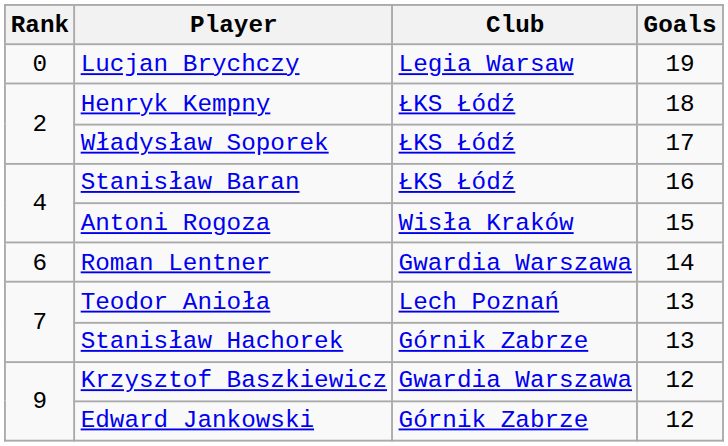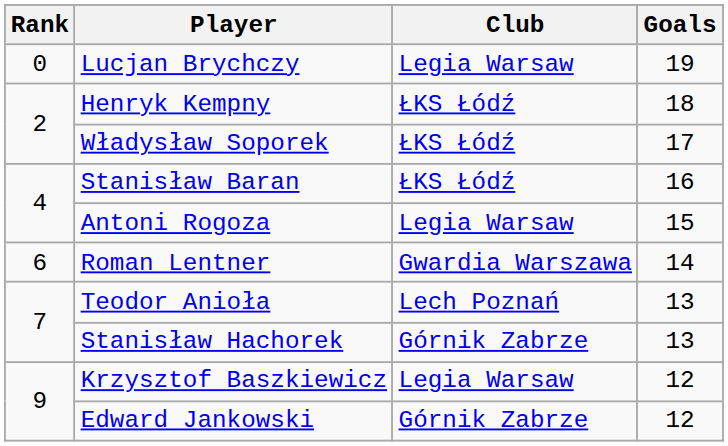 <table class="wikitable" style="text-align:center">
 <tr>
 <th>Rank</th>
 <th>Player</th>
 <th>Club</th>
 <th>Goals</th>
 </tr>
 <tr>
 <td rowspan="1">0</td>
 <td align="left"> <a href='#'>Lucjan Brychczy</a></td>
 <td align="left"><a href='#'>Legia Warsaw</a></td>
 <td>19</td>
 </tr>
 <tr>
 <td rowspan="2">2</td>
 <td align="left"> <a href='#'>Henryk Kempny</a></td>
 <td align="left"><a href='#'>ŁKS Łódź</a></td>
 <td>18</td>
 </tr>
 <tr>
 <td align="left"> <a href='#'>Władysław Soporek</a></td>
 <td align="left"><a href='#'>ŁKS Łódź</a></td>
 <td>17</td>
 </tr>
 <tr>
 <td rowspan="2">4</td>
 <td align="left"> <a href='#'>Stanisław Baran</a></td>
 <td align="left"><a href='#'>ŁKS Łódź</a></td>
 <td>16</td>
 </tr>
 <tr>
 <td align="left"> <a href='#'>Antoni Rogoza</a></td>
-<td align="left"><a href='#'>Wisła Kraków</a></td>
+<td align="left"><a href='#'>Legia Warsaw</a></td>
 <td>15</td>
 </tr>
 <tr>
 <td rowspan="1">6</td>
 <td align="left"> <a href='#'>Roman Lentner</a></td>
 <td align="left"><a href='#'>Gwardia Warszawa</a></td>
 <td>14</td>
 </tr>
 <tr>
 <td rowspan="2">7</td>
 <td align="left"> <a href='#'>Teodor Anioła</a></td>
 <td align="left"><a href='#'>Lech Poznań</a></td>
 <td>13</td>
 </tr>
 <tr>
 <td align="left"> <a href='#'>Stanisław Hachorek</a></td>
 <td align="left"><a href='#'>Górnik Zabrze</a></td>
 <td>13</td>
 </tr>
 <tr>
 <td rowspan="2">9</td>
 <td align="left"> <a href='#'>Krzysztof Baszkiewicz</a></td>
-<td align="left"><a href='#'>Gwardia Warszawa</a></td>
+<td align="left"><a href='#'>Legia Warsaw</a></td>
 <td>12</td>
 </tr>
 <tr>
 <td align="left"> <a href='#'>Edward Jankowski</a></td>
 <td align="left"><a href='#'>Górnik Zabrze</a></td>
 <td>12</td>
 </tr>
 </table>
